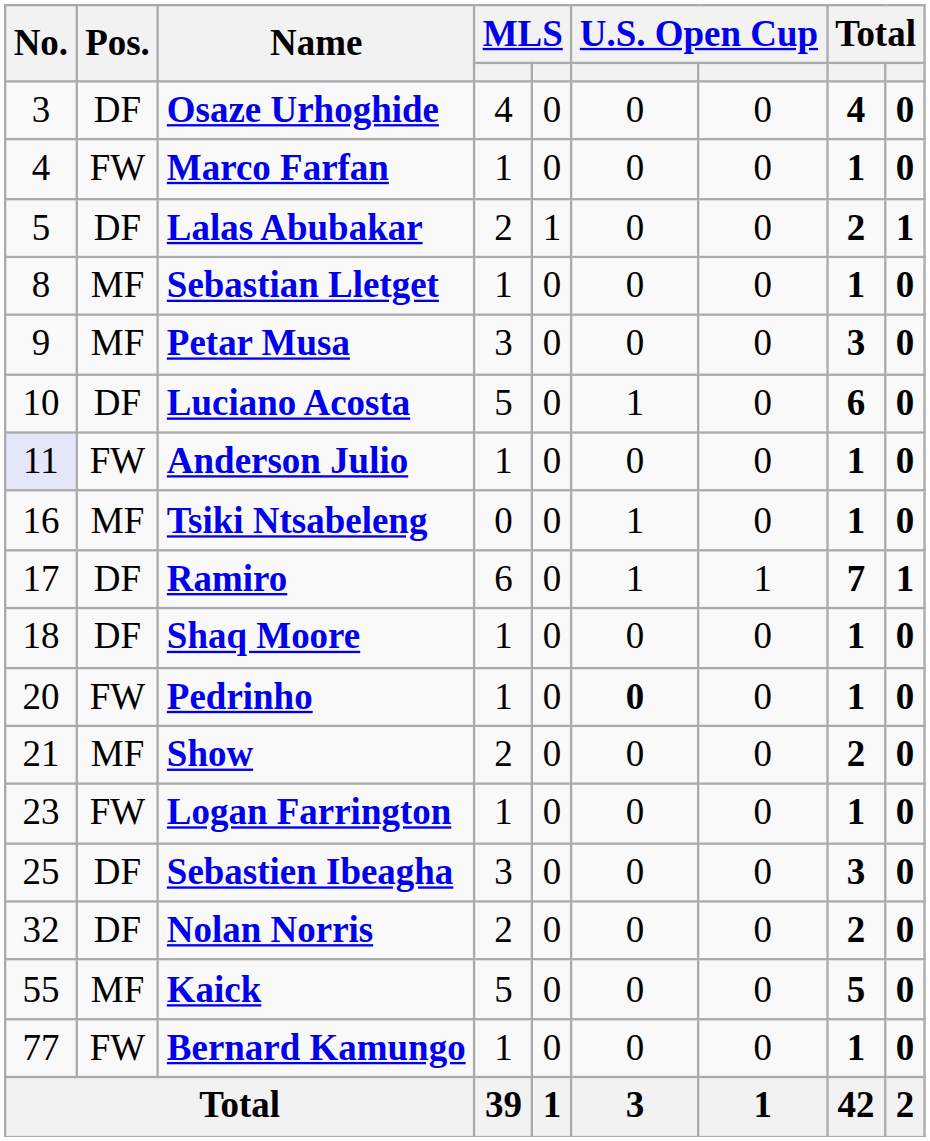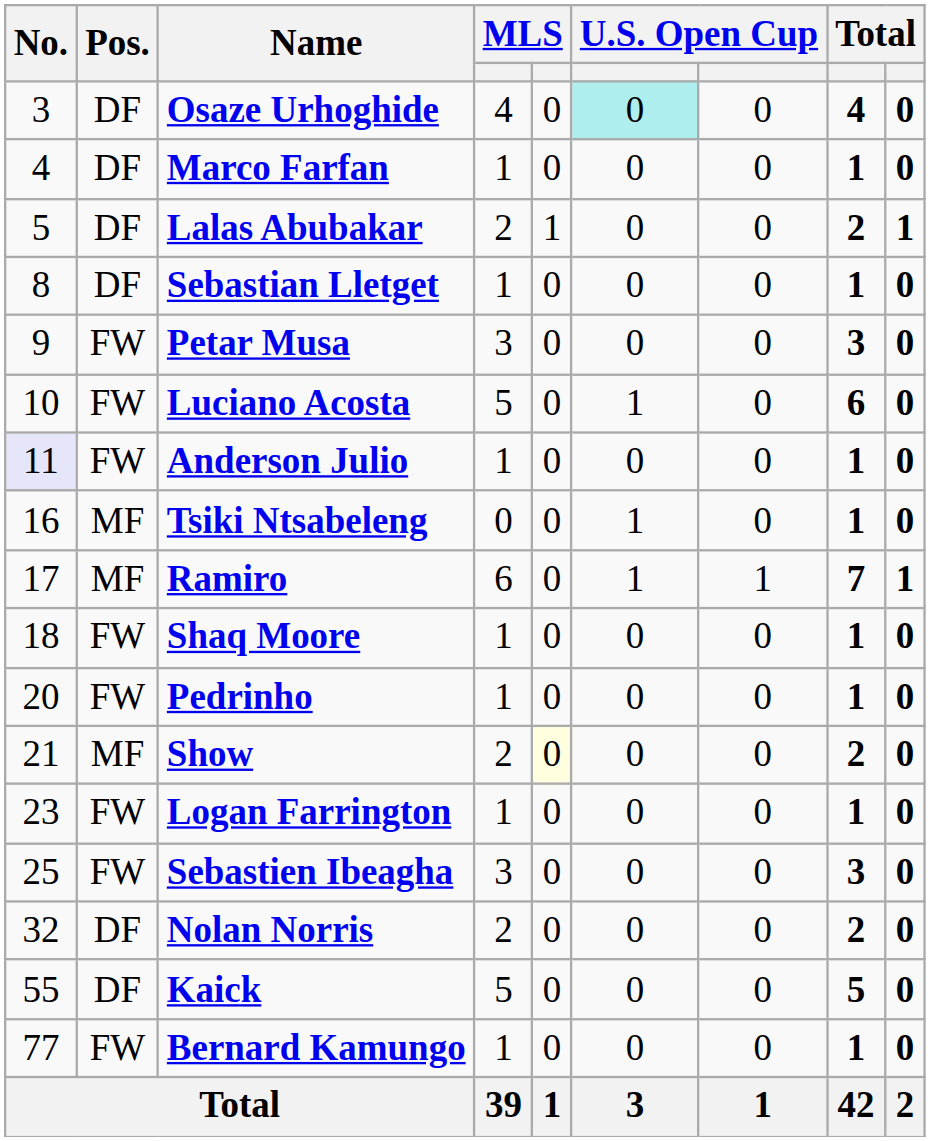 <table class="wikitable sortable" style="text-align: center;">
 <tr>
 <th rowspan="2">No.</th>
 <th rowspan="2">Pos.</th>
 <th rowspan="2">Name</th>
 <th colspan="2"><a href='#'>MLS</a></th>
 <th colspan="2"><a href='#'>U.S. Open Cup</a></th>
 <th colspan="2"><strong>Total</strong></th>
 </tr>
 <tr>
 <th></th>
 <th></th>
 <th></th>
 <th></th>
 <th></th>
 <th></th>
 </tr>
 <tr>
 <td>3</td>
 <td>DF</td>
 <td align=left> <strong><a href='#'>Osaze Urhoghide</a></strong></td>
 <td>4</td>
 <td>0</td>
-<td>0</td>
+<td style="background: paleturquoise;">0</td>
 <td>0</td>
 <td><strong>4</strong></td>
 <td><strong>0</strong></td>
 </tr>
 <tr>
 <td>4</td>
-<td>FW</td>
+<td>DF</td>
 <td align=left> <strong><a href='#'>Marco Farfan</a></strong></td>
 <td>1</td>
 <td>0</td>
 <td>0</td>
 <td>0</td>
 <td><strong>1</strong></td>
 <td><strong>0</strong></td>
 </tr>
 <tr>
 <td>5</td>
 <td>DF</td>
 <td align=left> <strong><a href='#'>Lalas Abubakar</a></strong></td>
 <td>2</td>
 <td>1</td>
 <td>0</td>
 <td>0</td>
 <td><strong>2</strong></td>
 <td><strong>1</strong></td>
 </tr>
 <tr>
 <td>8</td>
-<td>MF</td>
+<td>DF</td>
 <td align=left> <strong><a href='#'>Sebastian Lletget</a></strong></td>
 <td>1</td>
 <td>0</td>
 <td>0</td>
 <td>0</td>
 <td><strong>1</strong></td>
 <td><strong>0</strong></td>
 </tr>
 <tr>
 <td>9</td>
-<td>MF</td>
+<td>FW</td>
 <td align=left> <strong><a href='#'>Petar Musa</a></strong></td>
 <td>3</td>
 <td>0</td>
 <td>0</td>
 <td>0</td>
 <td><strong>3</strong></td>
 <td><strong>0</strong></td>
 </tr>
 <tr>
 <td>10</td>
-<td>DF</td>
+<td>FW</td>
 <td align=left> <strong><a href='#'>Luciano Acosta</a></strong></td>
 <td>5</td>
 <td>0</td>
 <td>1</td>
 <td>0</td>
 <td><strong>6</strong></td>
 <td><strong>0</strong></td>
 </tr>
 <tr>
 <td style="background: lavender;">11</td>
 <td>FW</td>
 <td align=left> <strong><a href='#'>Anderson Julio</a></strong></td>
 <td>1</td>
 <td>0</td>
 <td>0</td>
 <td>0</td>
 <td><strong>1</strong></td>
 <td><strong>0</strong></td>
 </tr>
 <tr>
 <td>16</td>
 <td>MF</td>
 <td align=left> <strong><a href='#'>Tsiki Ntsabeleng</a></strong></td>
 <td>0</td>
 <td>0</td>
 <td>1</td>
 <td>0</td>
 <td><strong>1</strong></td>
 <td><strong>0</strong></td>
 </tr>
 <tr>
 <td>17</td>
-<td>DF</td>
+<td>MF</td>
 <td align=left> <strong><a href='#'>Ramiro</a></strong></td>
 <td>6</td>
 <td>0</td>
 <td>1</td>
 <td>1</td>
 <td><strong>7</strong></td>
 <td><strong>1</strong></td>
 </tr>
 <tr>
 <td>18</td>
-<td>DF</td>
+<td>FW</td>
 <td align=left> <strong><a href='#'>Shaq Moore</a></strong></td>
 <td>1</td>
 <td>0</td>
 <td>0</td>
 <td>0</td>
 <td><strong>1</strong></td>
 <td><strong>0</strong></td>
 </tr>
 <tr>
 <td>20</td>
 <td>FW</td>
 <td align=left> <strong><a href='#'>Pedrinho</a></strong></td>
 <td>1</td>
 <td>0</td>
-<td><strong>0</strong></td>
+<td>0</td>
 <td>0</td>
 <td><strong>1</strong></td>
 <td><strong>0</strong></td>
 </tr>
 <tr>
 <td>21</td>
 <td>MF</td>
 <td align=left> <strong><a href='#'>Show</a></strong></td>
 <td>2</td>
-<td>0</td>
+<td style="background: lightyellow;">0</td>
 <td>0</td>
 <td>0</td>
 <td><strong>2</strong></td>
 <td><strong>0</strong></td>
 </tr>
 <tr>
 <td>23</td>
 <td>FW</td>
 <td align=left> <strong><a href='#'>Logan Farrington</a></strong></td>
 <td>1</td>
 <td>0</td>
 <td>0</td>
 <td>0</td>
 <td><strong>1</strong></td>
 <td><strong>0</strong></td>
 </tr>
 <tr>
 <td>25</td>
-<td>DF</td>
+<td>FW</td>
 <td align=left> <strong><a href='#'>Sebastien Ibeagha</a></strong></td>
 <td>3</td>
 <td>0</td>
 <td>0</td>
 <td>0</td>
 <td><strong>3</strong></td>
 <td><strong>0</strong></td>
 </tr>
 <tr>
 <td>32</td>
 <td>DF</td>
 <td align=left> <strong><a href='#'>Nolan Norris</a></strong></td>
 <td>2</td>
 <td>0</td>
 <td>0</td>
 <td>0</td>
 <td><strong>2</strong></td>
 <td><strong>0</strong></td>
 </tr>
 <tr>
 <td>55</td>
-<td>MF</td>
+<td>DF</td>
 <td align=left> <strong><a href='#'>Kaick</a></strong></td>
 <td>5</td>
 <td>0</td>
 <td>0</td>
 <td>0</td>
 <td><strong>5</strong></td>
 <td><strong>0</strong></td>
 </tr>
 <tr>
 <td>77</td>
 <td>FW</td>
 <td align=left> <strong><a href='#'>Bernard Kamungo</a></strong></td>
 <td>1</td>
 <td>0</td>
 <td>0</td>
 <td>0</td>
 <td><strong>1</strong></td>
 <td><strong>0</strong></td>
 </tr>
 <tr>
 <th colspan=3>Total</th>
 <th>39</th>
 <th>1</th>
 <th>3</th>
 <th>1</th>
 <th>42</th>
 <th>2</th>
 </tr>
 </table>
